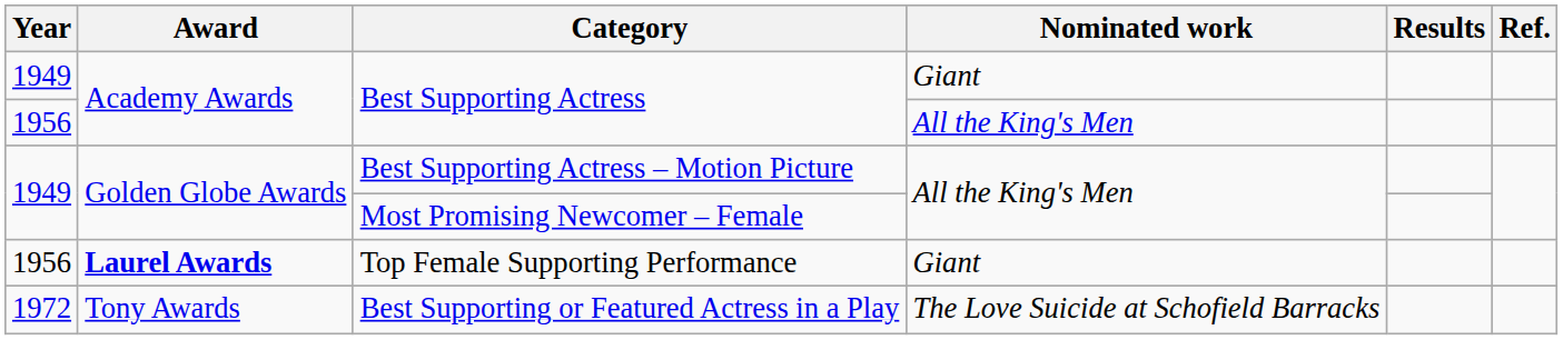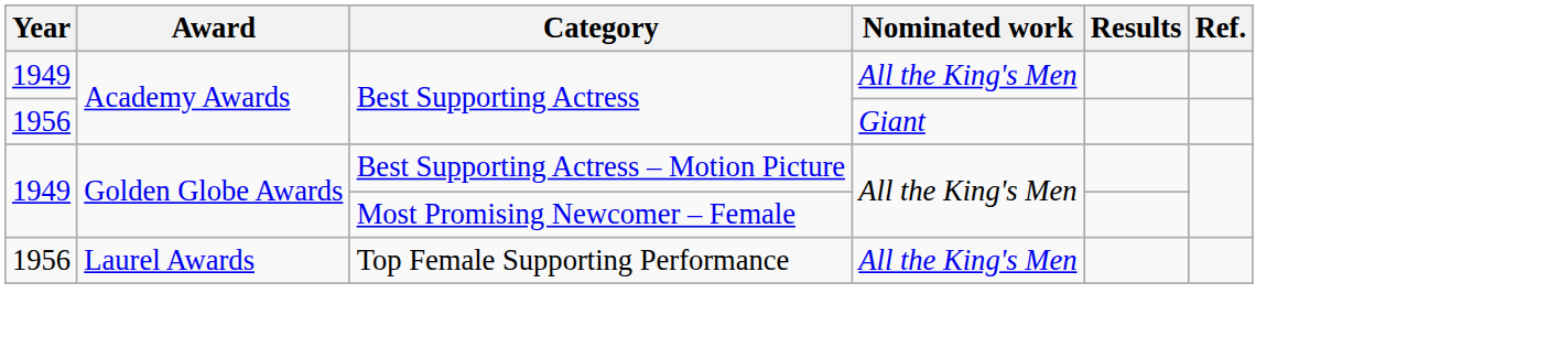 <table class="wikitable">
 <tr>
 <th>Year</th>
 <th>Award</th>
 <th>Category</th>
 <th>Nominated work</th>
 <th>Results</th>
 <th>Ref.</th>
 </tr>
 <tr>
 <td><a href='#'>1949</a></td>
 <td rowspan="2"><a href='#'>Academy Awards</a></td>
 <td rowspan="2"><a href='#'>Best Supporting Actress</a></td>
-<td><em>Giant</em></td>
+<td><em><a href='#'>All the King's Men</a></em></td>
 <td></td>
 <td align="center"></td>
 </tr>
 <tr>
 <td><a href='#'>1956</a></td>
-<td><em><a href='#'>All the King's Men</a></em></td>
+<td><em><a href='#'>Giant</a></em></td>
 <td></td>
 <td align="center"></td>
 </tr>
 <tr>
 <td rowspan="2"><a href='#'>1949</a></td>
 <td rowspan="2"><a href='#'>Golden Globe Awards</a></td>
 <td><a href='#'>Best Supporting Actress – Motion Picture</a></td>
 <td rowspan="2"><em>All the King's Men</em></td>
 <td></td>
 <td align="center" rowspan="2"></td>
 </tr>
 <tr>
 <td><a href='#'>Most Promising Newcomer – Female</a></td>
 <td></td>
 </tr>
 <tr>
 <td>1956</td>
-<td><strong><a href='#'>Laurel Awards</a></strong></td>
+<td><a href='#'>Laurel Awards</a></td>
 <td>Top Female Supporting Performance</td>
-<td><em>Giant</em></td>
-<td></td>
-<td align="center"></td>
-</tr>
-<tr>
-<td><a href='#'>1972</a></td>
-<td><a href='#'>Tony Awards</a></td>
-<td><a href='#'>Best Supporting or Featured Actress in a Play</a></td>
-<td><em>The Love Suicide at Schofield Barracks</em></td>
+<td><em><a href='#'>All the King's Men</a></em></td>
 <td></td>
 <td align="center"></td>
 </tr>
 </table>
